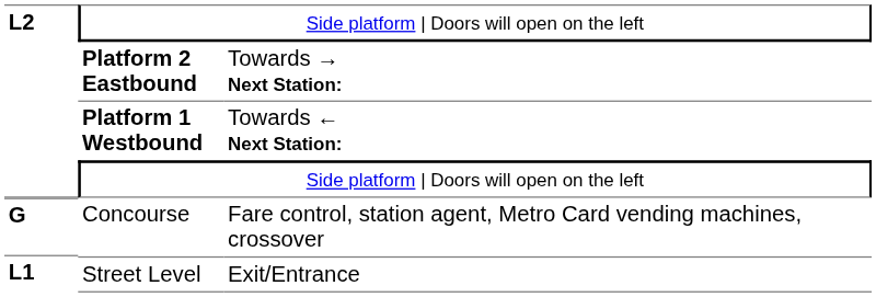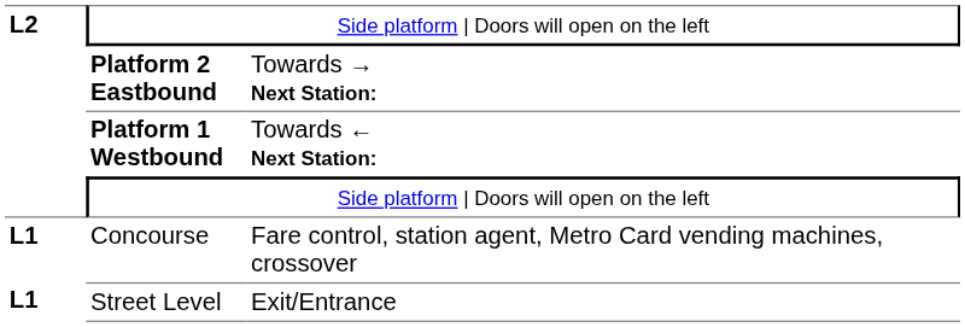 <table table border=0 cellspacing=0 cellpadding=3>
 <tr>
 <td style="border-top:solid 1px grey;border-bottom:solid 1px grey;" width=50 rowspan=4 valign=top><strong>L2</strong></td>
 <td style="border-top:solid 1px grey;border-right:solid 2px black;border-left:solid 2px black;border-bottom:solid 2px black;text-align:center;" colspan=2><small><a href='#'>Side platform</a> | Doors will open on the left </small></td>
 </tr>
 <tr>
 <td style="border-bottom:solid 1px grey;" width=100><span><strong>Platform 2</strong><br><strong>Eastbound</strong></span></td>
 <td style="border-bottom:solid 1px grey;" width=500>Towards → <br><small><strong>Next Station:</strong> </small></td>
 </tr>
 <tr>
 <td><span><strong>Platform 1</strong><br><strong>Westbound</strong></span></td>
 <td>Towards ← <br><small><strong>Next Station:</strong> </small></td>
 </tr>
 <tr>
 <td style="border-top:solid 2px black;border-right:solid 2px black;border-left:solid 2px black;border-bottom:solid 1px grey;text-align:center;" colspan=2><small><a href='#'>Side platform</a> | Doors will open on the left </small></td>
 </tr>
 <tr>
-<td style="border-bottom:solid 1px grey;border-top:solid 1px grey;" width=50 valign=top><strong>G</strong></td>
+<td valign=top><strong>L1</strong></td>
 <td valign=top>Concourse</td>
 <td valign=top>Fare control, station agent, Metro Card vending machines, crossover</td>
 </tr>
 <tr>
 <td valign=top><strong>L1</strong></td>
 <td style="border-top:solid 1px grey;border-bottom:solid 1px grey;" width=100 valign=top>Street Level</td>
 <td style="border-top:solid 1px grey;border-bottom:solid 1px grey;" width=500 valign=top>Exit/Entrance</td>
 </tr>
 </table>
